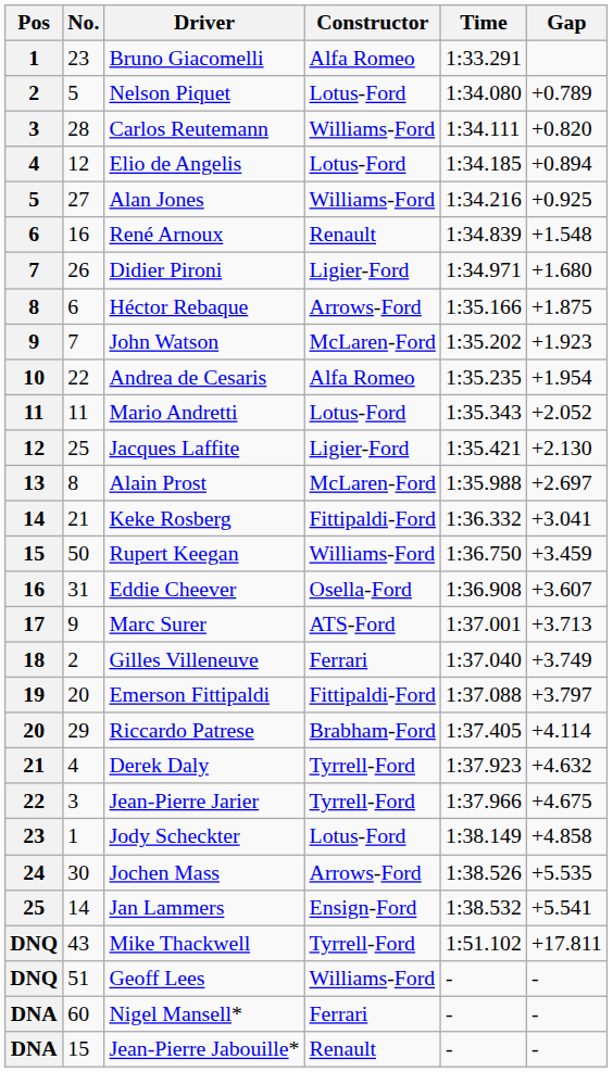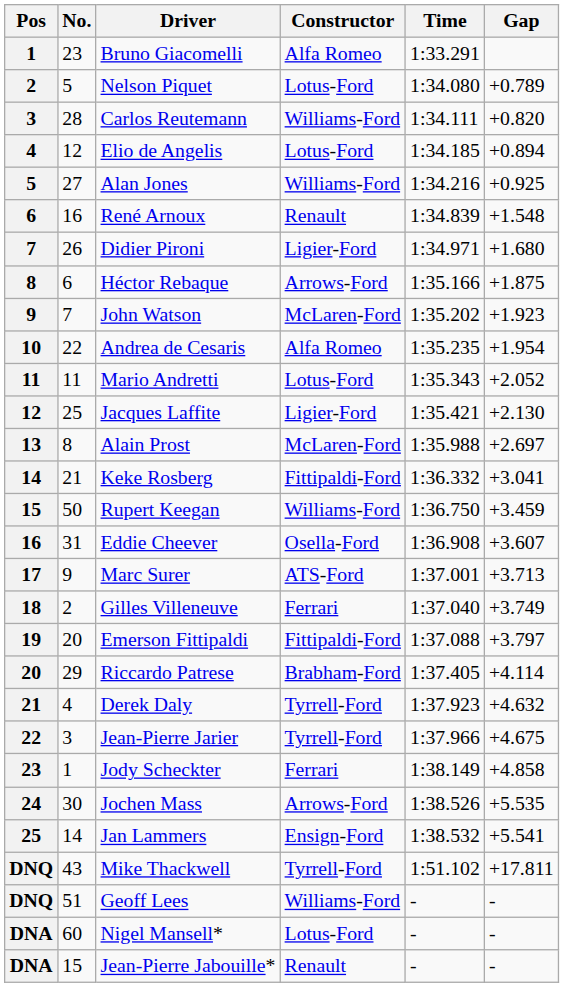 <table class="wikitable sortable" style="font-size: 95%;">
 <tr>
 <th>Pos</th>
 <th>No.</th>
 <th>Driver</th>
 <th>Constructor</th>
 <th>Time</th>
 <th>Gap</th>
 </tr>
 <tr>
 <th>1</th>
 <td>23</td>
 <td> <a href='#'>Bruno Giacomelli</a></td>
 <td><a href='#'>Alfa Romeo</a></td>
 <td>1:33.291</td>
 <td></td>
 </tr>
 <tr>
 <th>2</th>
 <td>5</td>
 <td> <a href='#'>Nelson Piquet</a></td>
 <td><a href='#'>Lotus</a>-<a href='#'>Ford</a></td>
 <td>1:34.080</td>
 <td>+0.789</td>
 </tr>
 <tr>
 <th>3</th>
 <td>28</td>
 <td> <a href='#'>Carlos Reutemann</a></td>
 <td><a href='#'>Williams</a>-<a href='#'>Ford</a></td>
 <td>1:34.111</td>
 <td>+0.820</td>
 </tr>
 <tr>
 <th>4</th>
 <td>12</td>
 <td> <a href='#'>Elio de Angelis</a></td>
 <td><a href='#'>Lotus</a>-<a href='#'>Ford</a></td>
 <td>1:34.185</td>
 <td>+0.894</td>
 </tr>
 <tr>
 <th>5</th>
 <td>27</td>
 <td> <a href='#'>Alan Jones</a></td>
 <td><a href='#'>Williams</a>-<a href='#'>Ford</a></td>
 <td>1:34.216</td>
 <td>+0.925</td>
 </tr>
 <tr>
 <th>6</th>
 <td>16</td>
 <td> <a href='#'>René Arnoux</a></td>
 <td><a href='#'>Renault</a></td>
 <td>1:34.839</td>
 <td>+1.548</td>
 </tr>
 <tr>
 <th>7</th>
 <td>26</td>
 <td> <a href='#'>Didier Pironi</a></td>
 <td><a href='#'>Ligier</a>-<a href='#'>Ford</a></td>
 <td>1:34.971</td>
 <td>+1.680</td>
 </tr>
 <tr>
 <th>8</th>
 <td>6</td>
 <td> <a href='#'>Héctor Rebaque</a></td>
 <td><a href='#'>Arrows</a>-<a href='#'>Ford</a></td>
 <td>1:35.166</td>
 <td>+1.875</td>
 </tr>
 <tr>
 <th>9</th>
 <td>7</td>
 <td> <a href='#'>John Watson</a></td>
 <td><a href='#'>McLaren</a>-<a href='#'>Ford</a></td>
 <td>1:35.202</td>
 <td>+1.923</td>
 </tr>
 <tr>
 <th>10</th>
 <td>22</td>
 <td> <a href='#'>Andrea de Cesaris</a></td>
 <td><a href='#'>Alfa Romeo</a></td>
 <td>1:35.235</td>
 <td>+1.954</td>
 </tr>
 <tr>
 <th>11</th>
 <td>11</td>
 <td> <a href='#'>Mario Andretti</a></td>
 <td><a href='#'>Lotus</a>-<a href='#'>Ford</a></td>
 <td>1:35.343</td>
 <td>+2.052</td>
 </tr>
 <tr>
 <th>12</th>
 <td>25</td>
 <td> <a href='#'>Jacques Laffite</a></td>
 <td><a href='#'>Ligier</a>-<a href='#'>Ford</a></td>
 <td>1:35.421</td>
 <td>+2.130</td>
 </tr>
 <tr>
 <th>13</th>
 <td>8</td>
 <td> <a href='#'>Alain Prost</a></td>
 <td><a href='#'>McLaren</a>-<a href='#'>Ford</a></td>
 <td>1:35.988</td>
 <td>+2.697</td>
 </tr>
 <tr>
 <th>14</th>
 <td>21</td>
 <td> <a href='#'>Keke Rosberg</a></td>
 <td><a href='#'>Fittipaldi</a>-<a href='#'>Ford</a></td>
 <td>1:36.332</td>
 <td>+3.041</td>
 </tr>
 <tr>
 <th>15</th>
 <td>50</td>
 <td> <a href='#'>Rupert Keegan</a></td>
 <td><a href='#'>Williams</a>-<a href='#'>Ford</a></td>
 <td>1:36.750</td>
 <td>+3.459</td>
 </tr>
 <tr>
 <th>16</th>
 <td>31</td>
 <td> <a href='#'>Eddie Cheever</a></td>
 <td><a href='#'>Osella</a>-<a href='#'>Ford</a></td>
 <td>1:36.908</td>
 <td>+3.607</td>
 </tr>
 <tr>
 <th>17</th>
 <td>9</td>
 <td> <a href='#'>Marc Surer</a></td>
 <td><a href='#'>ATS</a>-<a href='#'>Ford</a></td>
 <td>1:37.001</td>
 <td>+3.713</td>
 </tr>
 <tr>
 <th>18</th>
 <td>2</td>
 <td> <a href='#'>Gilles Villeneuve</a></td>
 <td><a href='#'>Ferrari</a></td>
 <td>1:37.040</td>
 <td>+3.749</td>
 </tr>
 <tr>
 <th>19</th>
 <td>20</td>
 <td> <a href='#'>Emerson Fittipaldi</a></td>
 <td><a href='#'>Fittipaldi</a>-<a href='#'>Ford</a></td>
 <td>1:37.088</td>
 <td>+3.797</td>
 </tr>
 <tr>
 <th>20</th>
 <td>29</td>
 <td> <a href='#'>Riccardo Patrese</a></td>
 <td><a href='#'>Brabham</a>-<a href='#'>Ford</a></td>
 <td>1:37.405</td>
 <td>+4.114</td>
 </tr>
 <tr>
 <th>21</th>
 <td>4</td>
 <td> <a href='#'>Derek Daly</a></td>
 <td><a href='#'>Tyrrell</a>-<a href='#'>Ford</a></td>
 <td>1:37.923</td>
 <td>+4.632</td>
 </tr>
 <tr>
 <th>22</th>
 <td>3</td>
 <td> <a href='#'>Jean-Pierre Jarier</a></td>
 <td><a href='#'>Tyrrell</a>-<a href='#'>Ford</a></td>
 <td>1:37.966</td>
 <td>+4.675</td>
 </tr>
 <tr>
 <th>23</th>
 <td>1</td>
 <td> <a href='#'>Jody Scheckter</a></td>
-<td><a href='#'>Lotus</a>-<a href='#'>Ford</a></td>
+<td><a href='#'>Ferrari</a></td>
 <td>1:38.149</td>
 <td>+4.858</td>
 </tr>
 <tr>
 <th>24</th>
 <td>30</td>
 <td> <a href='#'>Jochen Mass</a></td>
 <td><a href='#'>Arrows</a>-<a href='#'>Ford</a></td>
 <td>1:38.526</td>
 <td>+5.535</td>
 </tr>
 <tr>
 <th>25</th>
 <td>14</td>
 <td> <a href='#'>Jan Lammers</a></td>
 <td><a href='#'>Ensign</a>-<a href='#'>Ford</a></td>
 <td>1:38.532</td>
 <td>+5.541</td>
 </tr>
 <tr>
 <th>DNQ</th>
 <td>43</td>
 <td> <a href='#'>Mike Thackwell</a></td>
 <td><a href='#'>Tyrrell</a>-<a href='#'>Ford</a></td>
 <td>1:51.102</td>
 <td>+17.811</td>
 </tr>
 <tr>
 <th>DNQ</th>
 <td>51</td>
 <td> <a href='#'>Geoff Lees</a></td>
 <td><a href='#'>Williams</a>-<a href='#'>Ford</a></td>
 <td>-</td>
 <td>-</td>
 </tr>
 <tr>
 <th>DNA</th>
 <td>60</td>
 <td> <a href='#'>Nigel Mansell</a>*</td>
-<td><a href='#'>Ferrari</a></td>
+<td><a href='#'>Lotus</a>-<a href='#'>Ford</a></td>
 <td>-</td>
 <td>-</td>
 </tr>
 <tr>
 <th>DNA</th>
 <td>15</td>
 <td> <a href='#'>Jean-Pierre Jabouille</a>*</td>
 <td><a href='#'>Renault</a></td>
 <td>-</td>
 <td>-</td>
 </tr>
 </table>
